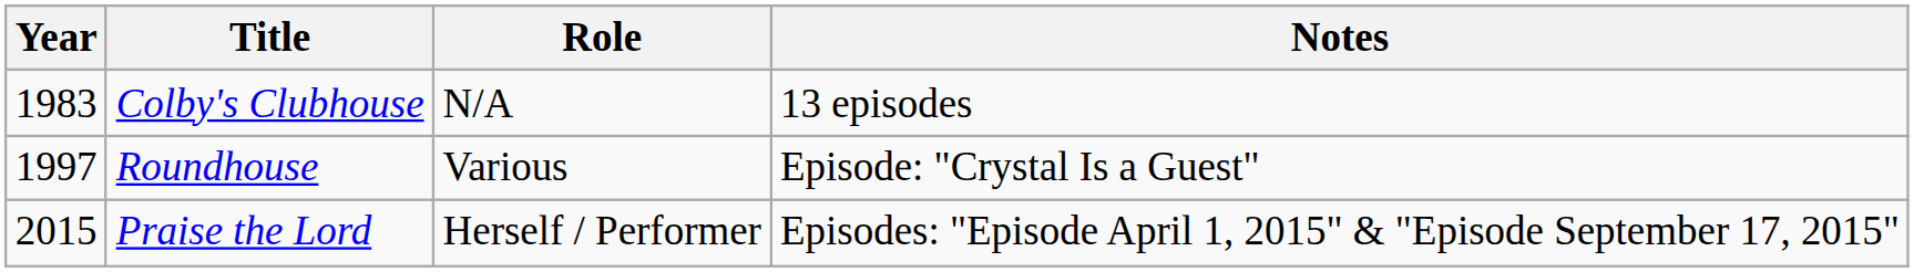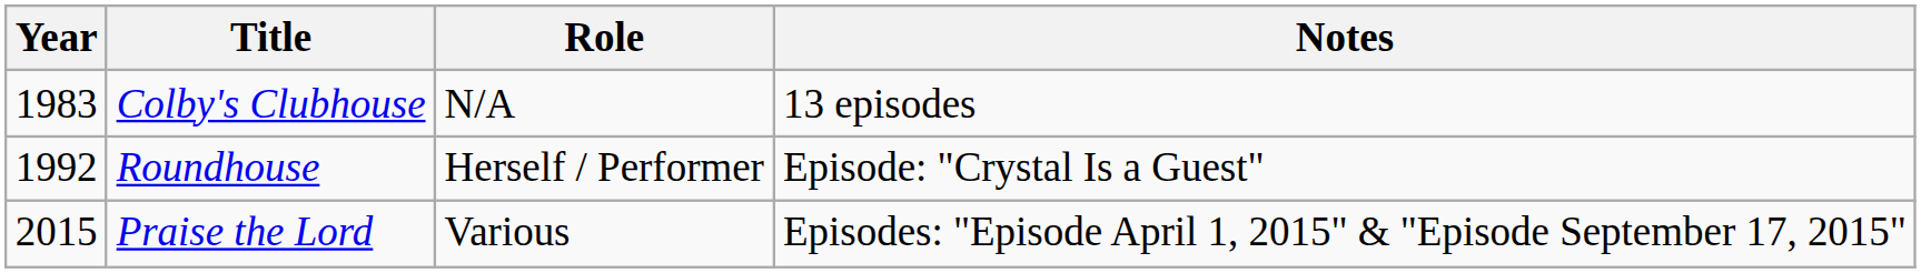 <table class="wikitable">
 <tr>
 <th>Year</th>
 <th>Title</th>
 <th>Role</th>
 <th>Notes</th>
 </tr>
 <tr>
 <td>1983</td>
 <td><em><a href='#'>Colby's Clubhouse</a></em></td>
 <td>N/A</td>
 <td>13 episodes</td>
 </tr>
 <tr>
-<td>1997</td>
+<td>1992</td>
 <td><em><a href='#'>Roundhouse</a></em></td>
-<td>Various</td>
+<td>Herself / Performer</td>
 <td>Episode: "Crystal Is a Guest"</td>
 </tr>
 <tr>
 <td>2015</td>
 <td><em><a href='#'>Praise the Lord</a></em></td>
-<td>Herself / Performer</td>
+<td>Various</td>
 <td>Episodes: "Episode April 1, 2015" & "Episode September 17, 2015"</td>
 </tr>
 </table>
